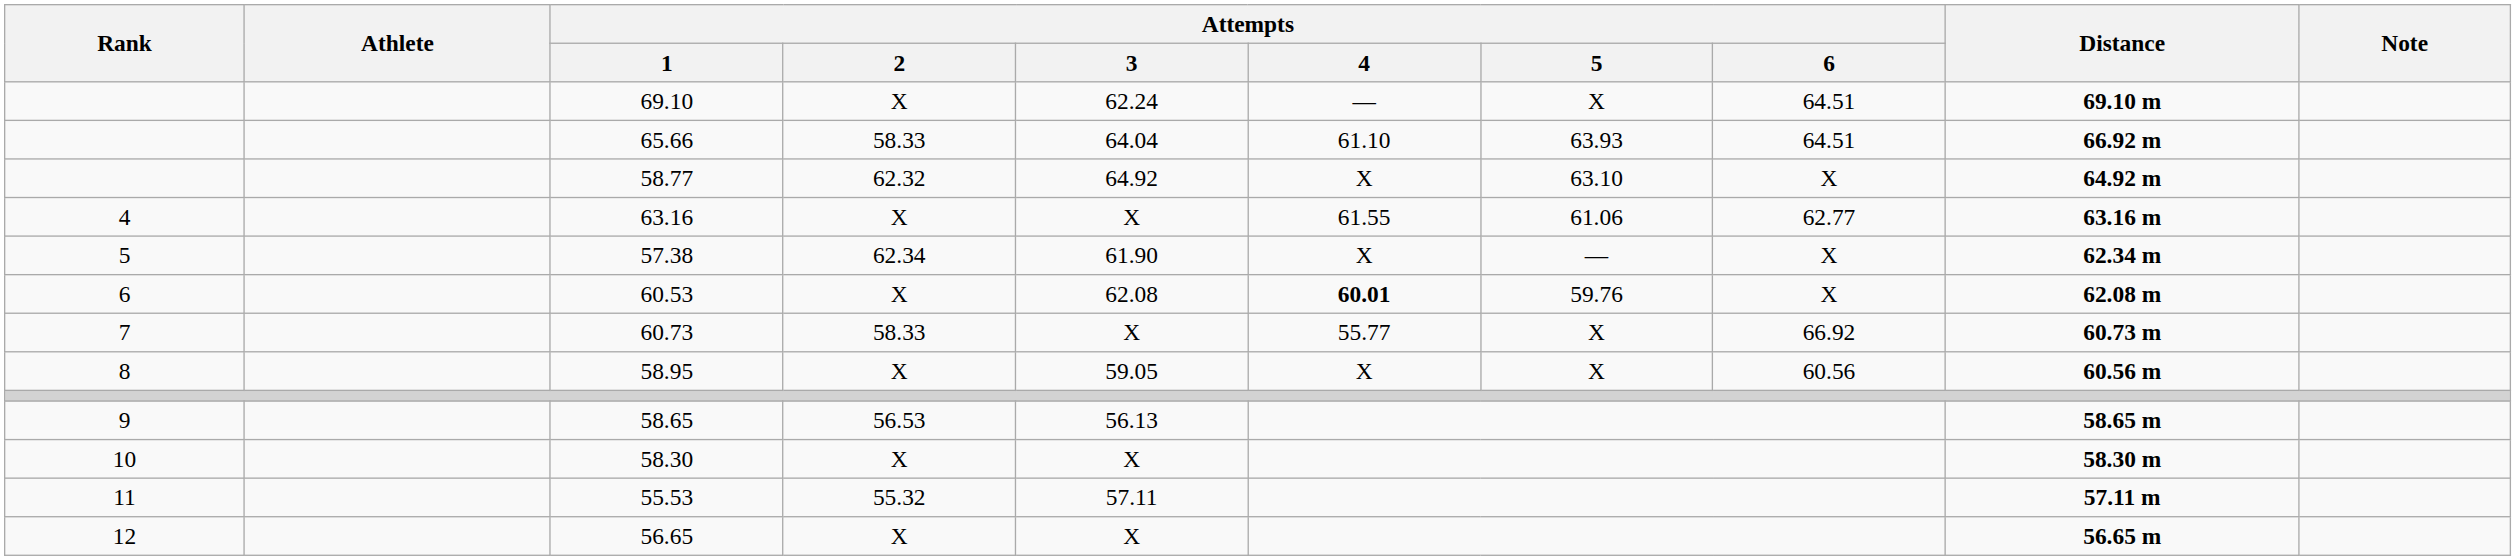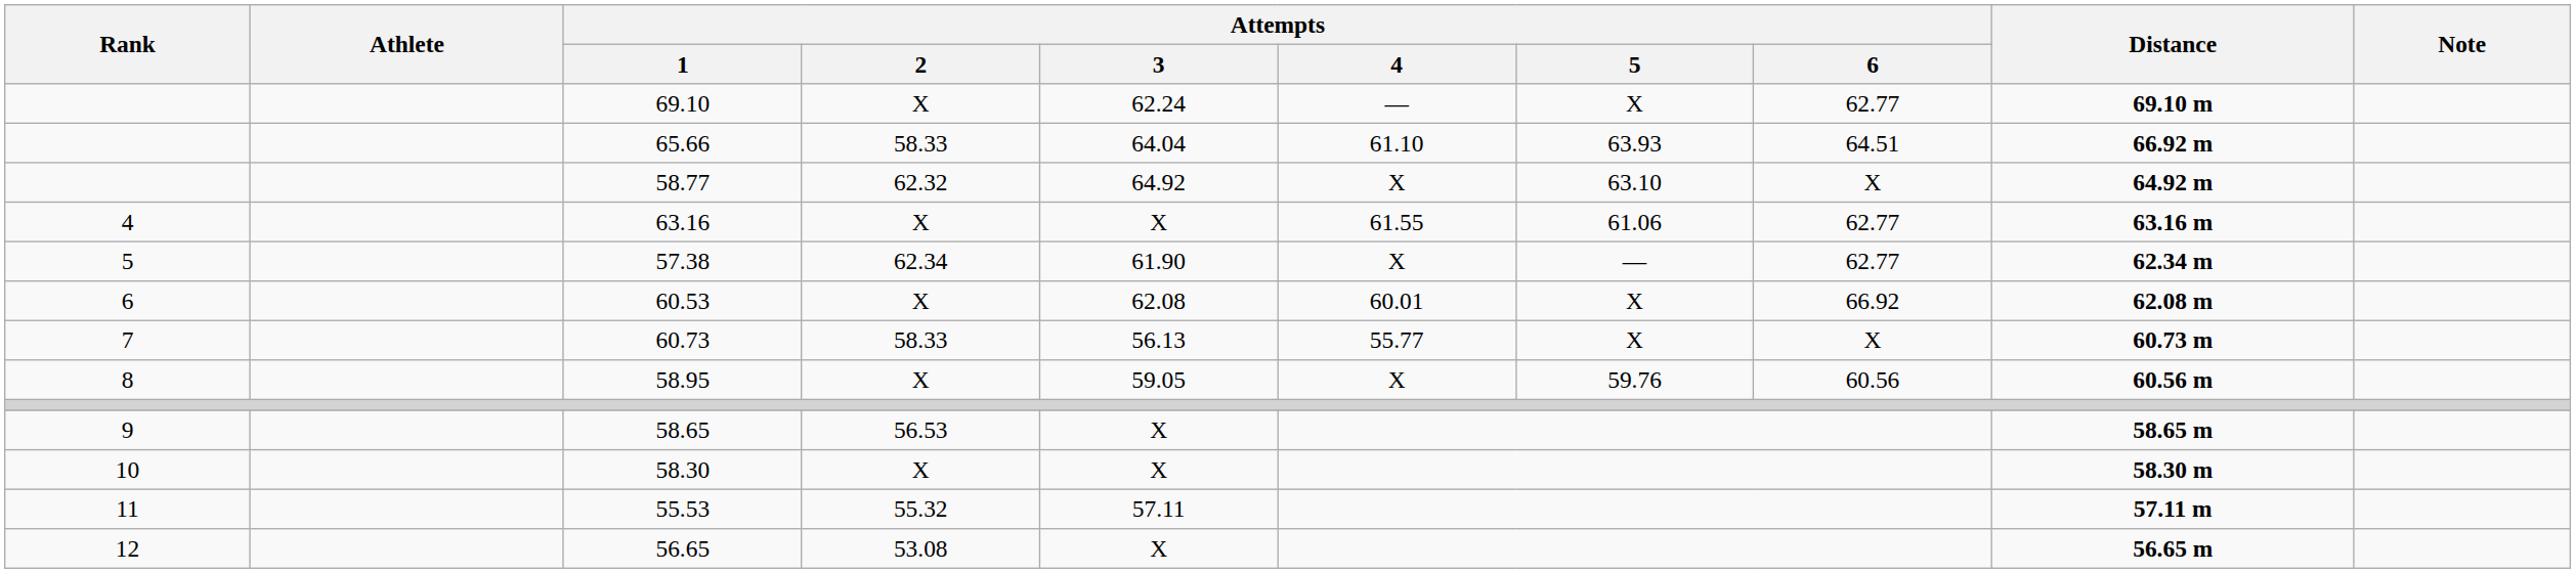 <table class="wikitable" style=" text-align:center; font-size:110%;" width="95%">
 <tr>
 <th rowspan="2">Rank</th>
 <th rowspan="2">Athlete</th>
 <th colspan="6">Attempts</th>
 <th rowspan="2">Distance</th>
 <th rowspan="2">Note</th>
 </tr>
 <tr>
 <th>1</th>
 <th>2</th>
 <th>3</th>
 <th>4</th>
 <th>5</th>
 <th>6</th>
 </tr>
 <tr>
 <td></td>
 <td align=left></td>
 <td>69.10</td>
 <td>X</td>
 <td>62.24</td>
 <td>—</td>
 <td>X</td>
-<td>64.51</td>
+<td>62.77</td>
 <td><strong>69.10 m</strong></td>
 <td></td>
 </tr>
 <tr>
 <td></td>
 <td align=left></td>
 <td>65.66</td>
 <td>58.33</td>
 <td>64.04</td>
 <td>61.10</td>
 <td>63.93</td>
 <td>64.51</td>
 <td><strong>66.92 m</strong></td>
 <td></td>
 </tr>
 <tr>
 <td></td>
 <td align=left></td>
 <td>58.77</td>
 <td>62.32</td>
 <td>64.92</td>
 <td>X</td>
 <td>63.10</td>
 <td>X</td>
 <td><strong>64.92 m</strong></td>
 <td></td>
 </tr>
 <tr>
 <td>4</td>
 <td align=left></td>
 <td>63.16</td>
 <td>X</td>
 <td>X</td>
 <td>61.55</td>
 <td>61.06</td>
 <td>62.77</td>
 <td><strong>63.16 m</strong></td>
 <td></td>
 </tr>
 <tr>
 <td>5</td>
 <td align=left></td>
 <td>57.38</td>
 <td>62.34</td>
 <td>61.90</td>
 <td>X</td>
 <td>—</td>
-<td>X</td>
+<td>62.77</td>
 <td><strong>62.34 m</strong></td>
 <td></td>
 </tr>
 <tr>
 <td>6</td>
 <td align=left></td>
 <td>60.53</td>
 <td>X</td>
 <td>62.08</td>
-<td><strong>60.01</strong></td>
-<td>59.76</td>
+<td>60.01</td>
 <td>X</td>
+<td>66.92</td>
 <td><strong>62.08 m</strong></td>
 <td></td>
 </tr>
 <tr>
 <td>7</td>
 <td align=left></td>
 <td>60.73</td>
 <td>58.33</td>
-<td>X</td>
+<td>56.13</td>
 <td>55.77</td>
 <td>X</td>
-<td>66.92</td>
+<td>X</td>
 <td><strong>60.73 m</strong></td>
 <td></td>
 </tr>
 <tr>
 <td>8</td>
 <td align=left></td>
 <td>58.95</td>
 <td>X</td>
 <td>59.05</td>
 <td>X</td>
-<td>X</td>
+<td>59.76</td>
 <td>60.56</td>
 <td><strong>60.56 m</strong></td>
 <td></td>
 </tr>
 <tr>
 <td colspan=10 bgcolor=lightgray></td>
 </tr>
 <tr>
 <td>9</td>
 <td align=left></td>
 <td>58.65</td>
 <td>56.53</td>
-<td>56.13</td>
+<td>X</td>
 <td colspan=3></td>
 <td><strong>58.65 m</strong></td>
 <td></td>
 </tr>
 <tr>
 <td>10</td>
 <td align=left></td>
 <td>58.30</td>
 <td>X</td>
 <td>X</td>
 <td colspan=3></td>
 <td><strong>58.30 m</strong></td>
 <td></td>
 </tr>
 <tr>
 <td>11</td>
 <td align=left></td>
 <td>55.53</td>
 <td>55.32</td>
 <td>57.11</td>
 <td colspan=3></td>
 <td><strong>57.11 m</strong></td>
 <td></td>
 </tr>
 <tr>
 <td>12</td>
 <td align=left></td>
 <td>56.65</td>
-<td>X</td>
+<td>53.08</td>
 <td>X</td>
 <td colspan=3></td>
 <td><strong>56.65 m </strong></td>
 <td></td>
 </tr>
 </table>
